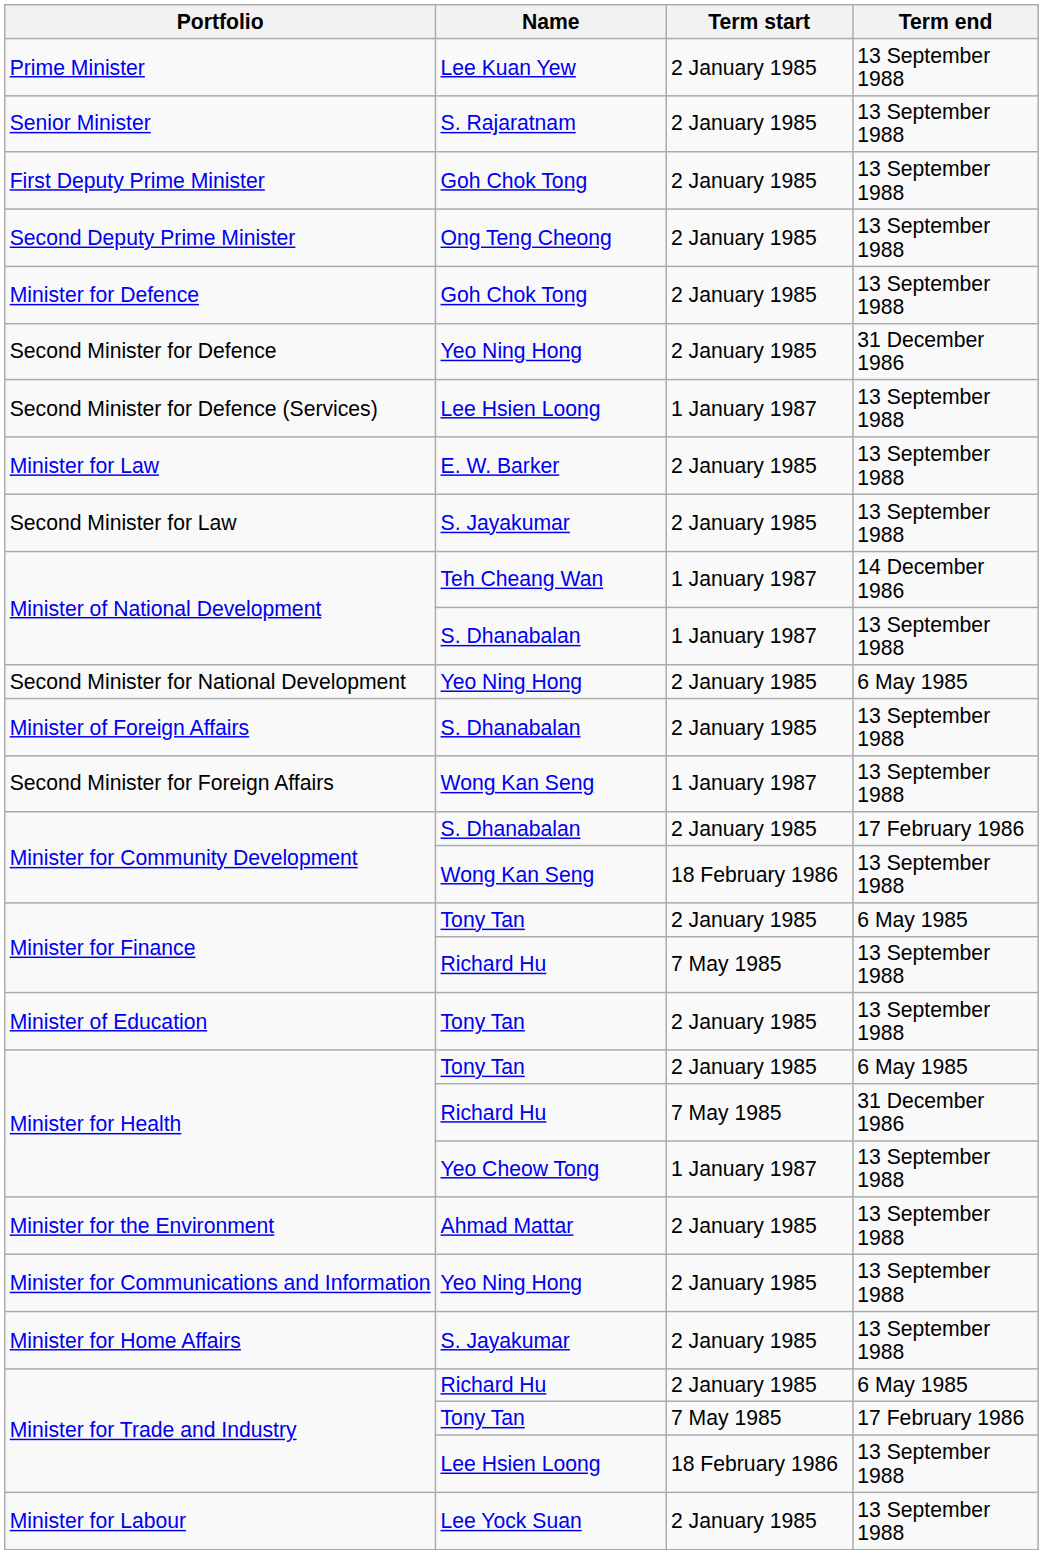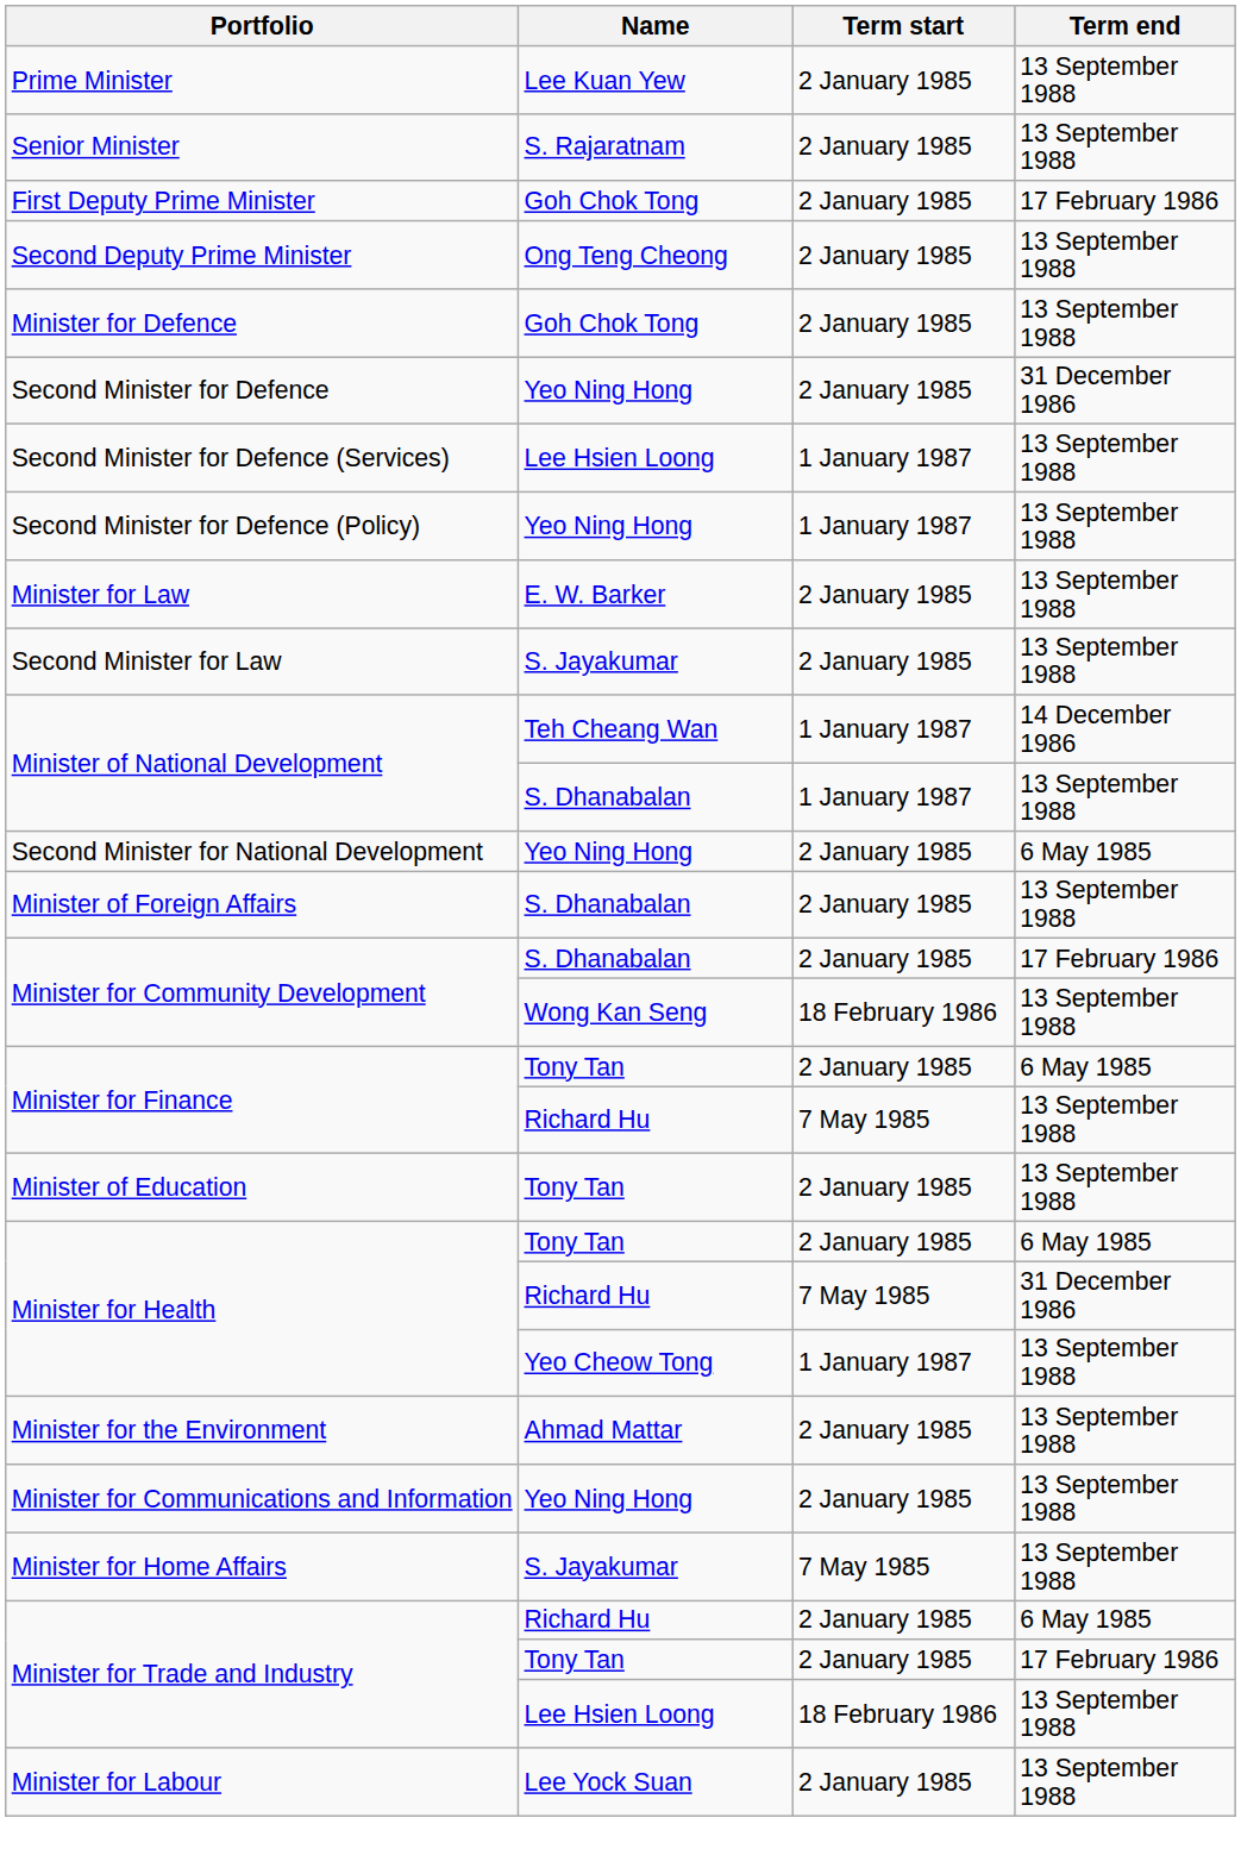 <table class="wikitable unsortable" style="font-size: 90%;">
 <tr>
 <th scope="col">Portfolio</th>
 <th scope="col" width="150px">Name</th>
 <th scope="col" width="120px">Term start</th>
 <th scope="col" width="120px">Term end</th>
 </tr>
 <tr>
 <td><a href='#'>Prime Minister</a></td>
 <td><a href='#'>Lee Kuan Yew</a></td>
 <td>2 January 1985</td>
 <td>13 September 1988</td>
 </tr>
 <tr>
 <td><a href='#'>Senior Minister</a></td>
 <td><a href='#'>S. Rajaratnam</a></td>
 <td>2 January 1985</td>
 <td>13 September 1988</td>
 </tr>
 <tr>
 <td><a href='#'>First Deputy Prime Minister</a></td>
 <td><a href='#'>Goh Chok Tong</a></td>
 <td>2 January 1985</td>
-<td>13 September 1988</td>
+<td>17 February 1986</td>
 </tr>
 <tr>
 <td><a href='#'>Second Deputy Prime Minister</a></td>
 <td><a href='#'>Ong Teng Cheong</a></td>
 <td>2 January 1985</td>
 <td>13 September 1988</td>
 </tr>
 <tr>
 <td><a href='#'>Minister for Defence</a></td>
 <td><a href='#'>Goh Chok Tong</a></td>
 <td>2 January 1985</td>
 <td>13 September 1988</td>
 </tr>
 <tr>
 <td>Second Minister for Defence</td>
 <td><a href='#'>Yeo Ning Hong</a></td>
 <td>2 January 1985</td>
 <td>31 December 1986</td>
 </tr>
 <tr>
 <td>Second Minister for Defence (Services)</td>
 <td><a href='#'>Lee Hsien Loong</a></td>
+<td>1 January 1987</td>
+<td>13 September 1988</td>
+</tr>
+<tr>
+<td>Second Minister for Defence (Policy)</td>
+<td><a href='#'>Yeo Ning Hong</a></td>
 <td>1 January 1987</td>
 <td>13 September 1988</td>
 </tr>
 <tr>
 <td><a href='#'>Minister for Law</a></td>
 <td><a href='#'>E. W. Barker</a></td>
 <td>2 January 1985</td>
 <td>13 September 1988</td>
 </tr>
 <tr>
 <td>Second Minister for Law</td>
 <td><a href='#'>S. Jayakumar</a></td>
 <td>2 January 1985</td>
 <td>13 September 1988</td>
 </tr>
 <tr>
 <td rowspan="2"><a href='#'>Minister of National Development</a></td>
 <td><a href='#'>Teh Cheang Wan</a></td>
 <td>1 January 1987</td>
 <td>14 December 1986</td>
 </tr>
 <tr>
 <td><a href='#'>S. Dhanabalan</a></td>
 <td>1 January 1987</td>
 <td>13 September 1988</td>
 </tr>
 <tr>
 <td>Second Minister for National Development</td>
 <td><a href='#'>Yeo Ning Hong</a></td>
 <td>2 January 1985</td>
 <td>6 May 1985</td>
 </tr>
 <tr>
 <td><a href='#'>Minister of Foreign Affairs</a></td>
 <td><a href='#'>S. Dhanabalan</a></td>
 <td>2 January 1985</td>
-<td>13 September 1988</td>
-</tr>
-<tr>
-<td>Second Minister for Foreign Affairs</td>
-<td><a href='#'>Wong Kan Seng</a></td>
-<td>1 January 1987</td>
 <td>13 September 1988</td>
 </tr>
 <tr>
 <td rowspan="2"><a href='#'>Minister for Community Development</a></td>
 <td><a href='#'>S. Dhanabalan</a></td>
 <td>2 January 1985</td>
 <td>17 February 1986</td>
 </tr>
 <tr>
 <td><a href='#'>Wong Kan Seng</a></td>
 <td>18 February 1986</td>
 <td>13 September 1988</td>
 </tr>
 <tr>
 <td rowspan="2"><a href='#'>Minister for Finance</a></td>
 <td><a href='#'>Tony Tan</a></td>
 <td>2 January 1985</td>
 <td>6 May 1985</td>
 </tr>
 <tr>
 <td><a href='#'>Richard Hu</a></td>
 <td>7 May 1985</td>
 <td>13 September 1988</td>
 </tr>
 <tr>
 <td><a href='#'>Minister of Education</a></td>
 <td><a href='#'>Tony Tan</a></td>
 <td>2 January 1985</td>
 <td>13 September 1988</td>
 </tr>
 <tr>
 <td rowspan="3"><a href='#'>Minister for Health</a></td>
 <td><a href='#'>Tony Tan</a></td>
 <td>2 January 1985</td>
 <td>6 May 1985</td>
 </tr>
 <tr>
 <td><a href='#'>Richard Hu</a></td>
 <td>7 May 1985</td>
 <td>31 December 1986</td>
 </tr>
 <tr>
 <td><a href='#'>Yeo Cheow Tong</a></td>
 <td>1 January 1987</td>
 <td>13 September 1988</td>
 </tr>
 <tr>
 <td><a href='#'>Minister for the Environment</a></td>
 <td><a href='#'>Ahmad Mattar</a></td>
 <td>2 January 1985</td>
 <td>13 September 1988</td>
 </tr>
 <tr>
 <td><a href='#'>Minister for Communications and Information</a></td>
 <td><a href='#'>Yeo Ning Hong</a></td>
 <td>2 January 1985</td>
 <td>13 September 1988</td>
 </tr>
 <tr>
 <td><a href='#'>Minister for Home Affairs</a></td>
 <td><a href='#'>S. Jayakumar</a></td>
-<td>2 January 1985</td>
+<td>7 May 1985</td>
 <td>13 September 1988</td>
 </tr>
 <tr>
 <td rowspan="3"><a href='#'>Minister for Trade and Industry</a></td>
 <td><a href='#'>Richard Hu</a></td>
 <td>2 January 1985</td>
 <td>6 May 1985</td>
 </tr>
 <tr>
 <td><a href='#'>Tony Tan</a></td>
-<td>7 May 1985</td>
+<td>2 January 1985</td>
 <td>17 February 1986</td>
 </tr>
 <tr>
 <td><a href='#'>Lee Hsien Loong</a></td>
 <td>18 February 1986</td>
 <td>13 September 1988</td>
 </tr>
 <tr>
 <td><a href='#'>Minister for Labour</a></td>
 <td><a href='#'>Lee Yock Suan</a></td>
 <td>2 January 1985</td>
 <td>13 September 1988</td>
 </tr>
 </table>
